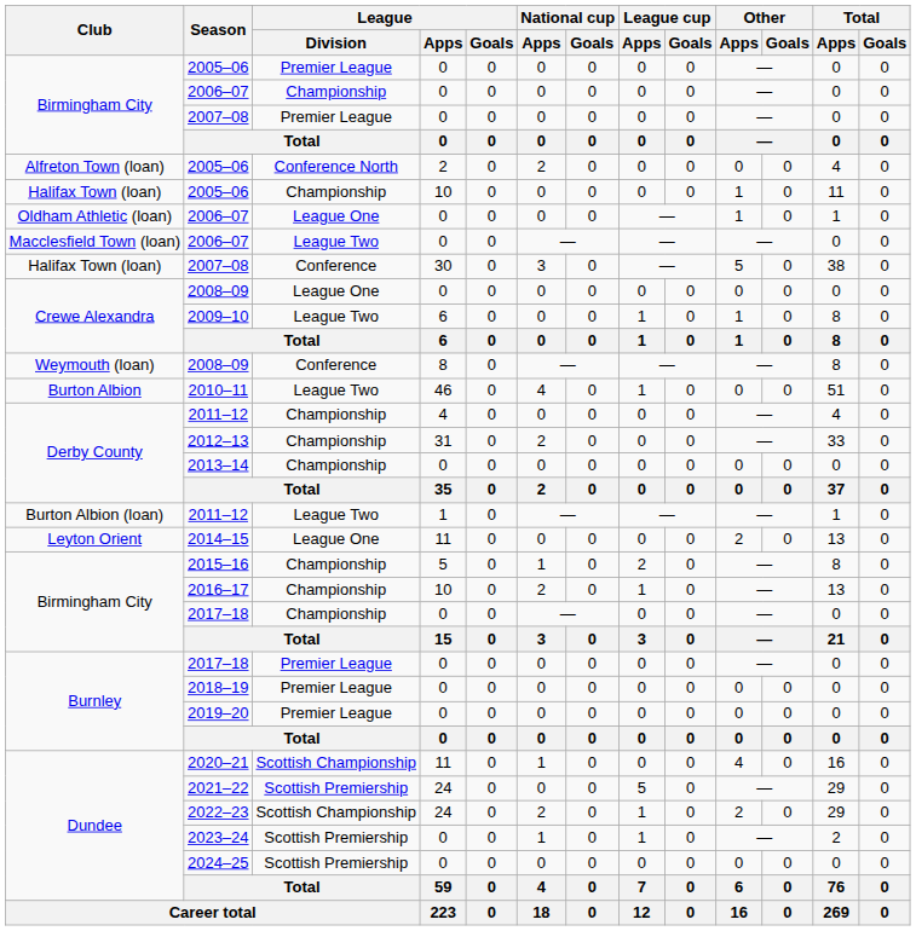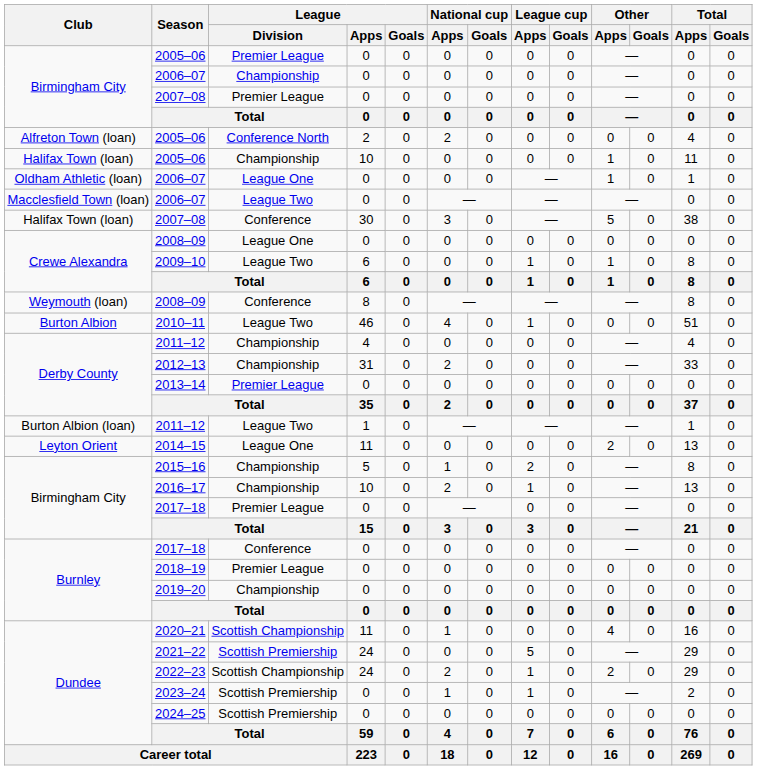 <table class=wikitable style="text-align: center">
 <tr>
 <th rowspan=2>Club</th>
 <th rowspan=2>Season</th>
 <th colspan=3>League</th>
 <th colspan=2>National cup</th>
 <th colspan=2>League cup</th>
 <th colspan=2>Other</th>
 <th colspan=2>Total</th>
 </tr>
 <tr>
 <th>Division</th>
 <th>Apps</th>
 <th>Goals</th>
 <th>Apps</th>
 <th>Goals</th>
 <th>Apps</th>
 <th>Goals</th>
 <th>Apps</th>
 <th>Goals</th>
 <th>Apps</th>
 <th>Goals</th>
 </tr>
 <tr>
 <td rowspan=4><a href='#'>Birmingham City</a></td>
 <td><a href='#'>2005–06</a></td>
 <td><a href='#'>Premier League</a></td>
 <td>0</td>
 <td>0</td>
 <td>0</td>
 <td>0</td>
 <td>0</td>
 <td>0</td>
 <td colspan=2>—</td>
 <td>0</td>
 <td>0</td>
 </tr>
 <tr>
 <td><a href='#'>2006–07</a></td>
 <td><a href='#'>Championship</a></td>
 <td>0</td>
 <td>0</td>
 <td>0</td>
 <td>0</td>
 <td>0</td>
 <td>0</td>
 <td colspan=2>—</td>
 <td>0</td>
 <td>0</td>
 </tr>
 <tr>
 <td><a href='#'>2007–08</a></td>
 <td>Premier League</td>
 <td>0</td>
 <td>0</td>
 <td>0</td>
 <td>0</td>
 <td>0</td>
 <td>0</td>
 <td colspan=2>—</td>
 <td>0</td>
 <td>0</td>
 </tr>
 <tr>
 <th colspan=2>Total</th>
 <th>0</th>
 <th>0</th>
 <th>0</th>
 <th>0</th>
 <th>0</th>
 <th>0</th>
 <th colspan=2>—</th>
 <th>0</th>
 <th>0</th>
 </tr>
 <tr>
 <td><a href='#'>Alfreton Town</a> (loan)</td>
 <td><a href='#'>2005–06</a></td>
 <td><a href='#'>Conference North</a></td>
 <td>2</td>
 <td>0</td>
 <td>2</td>
 <td>0</td>
 <td>0</td>
 <td>0</td>
 <td>0</td>
 <td>0</td>
 <td>4</td>
 <td>0</td>
 </tr>
 <tr>
 <td><a href='#'>Halifax Town</a> (loan)</td>
 <td><a href='#'>2005–06</a></td>
 <td>Championship</td>
 <td>10</td>
 <td>0</td>
 <td>0</td>
 <td>0</td>
 <td>0</td>
 <td>0</td>
 <td>1</td>
 <td>0</td>
 <td>11</td>
 <td>0</td>
 </tr>
 <tr>
 <td><a href='#'>Oldham Athletic</a> (loan)</td>
 <td><a href='#'>2006–07</a></td>
 <td><a href='#'>League One</a></td>
 <td>0</td>
 <td>0</td>
 <td>0</td>
 <td>0</td>
 <td colspan=2>—</td>
 <td>1</td>
 <td>0</td>
 <td>1</td>
 <td>0</td>
 </tr>
 <tr>
 <td><a href='#'>Macclesfield Town</a> (loan)</td>
 <td><a href='#'>2006–07</a></td>
 <td><a href='#'>League Two</a></td>
 <td>0</td>
 <td>0</td>
 <td colspan=2>—</td>
 <td colspan=2>—</td>
 <td colspan="2">—</td>
 <td>0</td>
 <td>0</td>
 </tr>
 <tr>
 <td>Halifax Town (loan)</td>
 <td><a href='#'>2007–08</a></td>
 <td>Conference</td>
 <td>30</td>
 <td>0</td>
 <td>3</td>
 <td>0</td>
 <td colspan=2>—</td>
 <td>5</td>
 <td>0</td>
 <td>38</td>
 <td>0</td>
 </tr>
 <tr>
 <td rowspan=3><a href='#'>Crewe Alexandra</a></td>
 <td><a href='#'>2008–09</a></td>
 <td>League One</td>
 <td>0</td>
 <td>0</td>
 <td>0</td>
 <td>0</td>
 <td>0</td>
 <td>0</td>
 <td>0</td>
 <td>0</td>
 <td>0</td>
 <td>0</td>
 </tr>
 <tr>
 <td><a href='#'>2009–10</a></td>
 <td>League Two</td>
 <td>6</td>
 <td>0</td>
 <td>0</td>
 <td>0</td>
 <td>1</td>
 <td>0</td>
 <td>1</td>
 <td>0</td>
 <td>8</td>
 <td>0</td>
 </tr>
 <tr>
 <th colspan=2>Total</th>
 <th>6</th>
 <th>0</th>
 <th>0</th>
 <th>0</th>
 <th>1</th>
 <th>0</th>
 <th>1</th>
 <th>0</th>
 <th>8</th>
 <th>0</th>
 </tr>
 <tr>
 <td><a href='#'>Weymouth</a> (loan)</td>
 <td><a href='#'>2008–09</a></td>
 <td>Conference</td>
 <td>8</td>
 <td>0</td>
 <td colspan=2>—</td>
 <td colspan=2>—</td>
 <td colspan=2>—</td>
 <td>8</td>
 <td>0</td>
 </tr>
 <tr>
 <td><a href='#'>Burton Albion</a></td>
 <td><a href='#'>2010–11</a></td>
 <td>League Two</td>
 <td>46</td>
 <td>0</td>
 <td>4</td>
 <td>0</td>
 <td>1</td>
 <td>0</td>
 <td>0</td>
 <td>0</td>
 <td>51</td>
 <td>0</td>
 </tr>
 <tr>
 <td rowspan=4><a href='#'>Derby County</a></td>
 <td><a href='#'>2011–12</a></td>
 <td>Championship</td>
 <td>4</td>
 <td>0</td>
 <td>0</td>
 <td>0</td>
 <td>0</td>
 <td>0</td>
 <td colspan=2>—</td>
 <td>4</td>
 <td>0</td>
 </tr>
 <tr>
 <td><a href='#'>2012–13</a></td>
 <td>Championship</td>
 <td>31</td>
 <td>0</td>
 <td>2</td>
 <td>0</td>
 <td>0</td>
 <td>0</td>
 <td colspan=2>—</td>
 <td>33</td>
 <td>0</td>
 </tr>
 <tr>
 <td><a href='#'>2013–14</a></td>
-<td>Championship</td>
+<td><a href='#'>Premier League</a></td>
 <td>0</td>
 <td>0</td>
 <td>0</td>
 <td>0</td>
 <td>0</td>
 <td>0</td>
 <td>0</td>
 <td>0</td>
 <td>0</td>
 <td>0</td>
 </tr>
 <tr>
 <th colspan=2>Total</th>
 <th>35</th>
 <th>0</th>
 <th>2</th>
 <th>0</th>
 <th>0</th>
 <th>0</th>
 <th>0</th>
 <th>0</th>
 <th>37</th>
 <th>0</th>
 </tr>
 <tr>
 <td>Burton Albion (loan)</td>
 <td><a href='#'>2011–12</a></td>
 <td>League Two</td>
 <td>1</td>
 <td>0</td>
 <td colspan=2>—</td>
 <td colspan=2>—</td>
 <td colspan=2>—</td>
 <td>1</td>
 <td>0</td>
 </tr>
 <tr>
 <td><a href='#'>Leyton Orient</a></td>
 <td><a href='#'>2014–15</a></td>
 <td>League One</td>
 <td>11</td>
 <td>0</td>
 <td>0</td>
 <td>0</td>
 <td>0</td>
 <td>0</td>
 <td>2</td>
 <td>0</td>
 <td>13</td>
 <td>0</td>
 </tr>
 <tr>
 <td rowspan=4>Birmingham City</td>
 <td><a href='#'>2015–16</a></td>
 <td>Championship</td>
 <td>5</td>
 <td>0</td>
 <td>1</td>
 <td>0</td>
 <td>2</td>
 <td>0</td>
 <td colspan=2>—</td>
 <td>8</td>
 <td>0</td>
 </tr>
 <tr>
 <td><a href='#'>2016–17</a></td>
 <td>Championship</td>
 <td>10</td>
 <td>0</td>
 <td>2</td>
 <td>0</td>
 <td>1</td>
 <td>0</td>
 <td colspan=2>—</td>
 <td>13</td>
 <td>0</td>
 </tr>
 <tr>
 <td><a href='#'>2017–18</a></td>
-<td>Championship</td>
+<td>Premier League</td>
 <td>0</td>
 <td>0</td>
 <td colspan=2>—</td>
 <td>0</td>
 <td>0</td>
 <td colspan=2>—</td>
 <td>0</td>
 <td>0</td>
 </tr>
 <tr>
 <th colspan=2>Total</th>
 <th>15</th>
 <th>0</th>
 <th>3</th>
 <th>0</th>
 <th>3</th>
 <th>0</th>
 <th colspan=2>—</th>
 <th>21</th>
 <th>0</th>
 </tr>
 <tr>
 <td rowspan="4"><a href='#'>Burnley</a></td>
 <td><a href='#'>2017–18</a></td>
-<td><a href='#'>Premier League</a></td>
+<td>Conference</td>
 <td>0</td>
 <td>0</td>
 <td>0</td>
 <td>0</td>
 <td>0</td>
 <td>0</td>
 <td colspan=2>—</td>
 <td>0</td>
 <td>0</td>
 </tr>
 <tr>
 <td><a href='#'>2018–19</a></td>
 <td>Premier League</td>
 <td>0</td>
 <td>0</td>
 <td>0</td>
 <td>0</td>
 <td>0</td>
 <td>0</td>
 <td>0</td>
 <td>0</td>
 <td>0</td>
 <td>0</td>
 </tr>
 <tr>
 <td><a href='#'>2019–20</a></td>
-<td>Premier League</td>
+<td>Championship</td>
 <td>0</td>
 <td>0</td>
 <td>0</td>
 <td>0</td>
 <td>0</td>
 <td>0</td>
 <td>0</td>
 <td>0</td>
 <td>0</td>
 <td>0</td>
 </tr>
 <tr>
 <th colspan=2>Total</th>
 <th>0</th>
 <th>0</th>
 <th>0</th>
 <th>0</th>
 <th>0</th>
 <th>0</th>
 <th>0</th>
 <th>0</th>
 <th>0</th>
 <th>0</th>
 </tr>
 <tr>
 <td rowspan="6"><a href='#'>Dundee</a></td>
 <td><a href='#'>2020–21</a></td>
 <td><a href='#'>Scottish Championship</a></td>
 <td>11</td>
 <td>0</td>
 <td>1</td>
 <td>0</td>
 <td>0</td>
 <td>0</td>
 <td>4</td>
 <td>0</td>
 <td>16</td>
 <td>0</td>
 </tr>
 <tr>
 <td><a href='#'>2021–22</a></td>
 <td><a href='#'>Scottish Premiership</a></td>
 <td>24</td>
 <td>0</td>
 <td>0</td>
 <td>0</td>
 <td>5</td>
 <td>0</td>
 <td colspan="2">—</td>
 <td>29</td>
 <td>0</td>
 </tr>
 <tr>
 <td><a href='#'>2022–23</a></td>
 <td>Scottish Championship</td>
 <td>24</td>
 <td>0</td>
 <td>2</td>
 <td>0</td>
 <td>1</td>
 <td>0</td>
 <td>2</td>
 <td>0</td>
 <td>29</td>
 <td>0</td>
 </tr>
 <tr>
 <td><a href='#'>2023–24</a></td>
 <td>Scottish Premiership</td>
 <td>0</td>
 <td>0</td>
 <td>1</td>
 <td>0</td>
 <td>1</td>
 <td>0</td>
 <td colspan="2">—</td>
 <td>2</td>
 <td>0</td>
 </tr>
 <tr>
 <td><a href='#'>2024–25</a></td>
 <td>Scottish Premiership</td>
 <td>0</td>
 <td>0</td>
 <td>0</td>
 <td>0</td>
 <td>0</td>
 <td>0</td>
 <td>0</td>
 <td>0</td>
 <td>0</td>
 <td>0</td>
 </tr>
 <tr>
 <th colspan="2">Total</th>
 <th>59</th>
 <th>0</th>
 <th>4</th>
 <th>0</th>
 <th>7</th>
 <th>0</th>
 <th>6</th>
 <th>0</th>
 <th>76</th>
 <th>0</th>
 </tr>
 <tr>
 <th colspan=3>Career total</th>
 <th>223</th>
 <th>0</th>
 <th>18</th>
 <th>0</th>
 <th>12</th>
 <th>0</th>
 <th>16</th>
 <th>0</th>
 <th>269</th>
 <th>0</th>
 </tr>
 </table>
